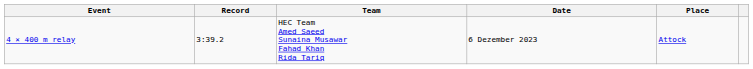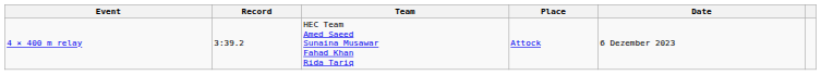 <table class="wikitable" style="font-size: 95%; width: 95%;">
 <tr>
 <th>Event</th>
 <th>Record</th>
 <th>Team</th>
+<th>Place</th>
 <th>Date</th>
-<th>Place</th>
 <th></th>
 </tr>
 <tr>
 <td><a href='#'>4 × 400 m relay</a></td>
 <td>3:39.2 </td>
 <td>HEC Team<br><a href='#'>Amed Saeed</a><br><a href='#'>Sunaina Musawar</a><br><a href='#'>Fahad Khan</a><br><a href='#'>Rida Tariq</a></td>
+<td><a href='#'>Attock</a></td>
 <td>6 Dezember 2023</td>
-<td><a href='#'>Attock</a></td>
 <td></td>
 </tr>
 </table>
